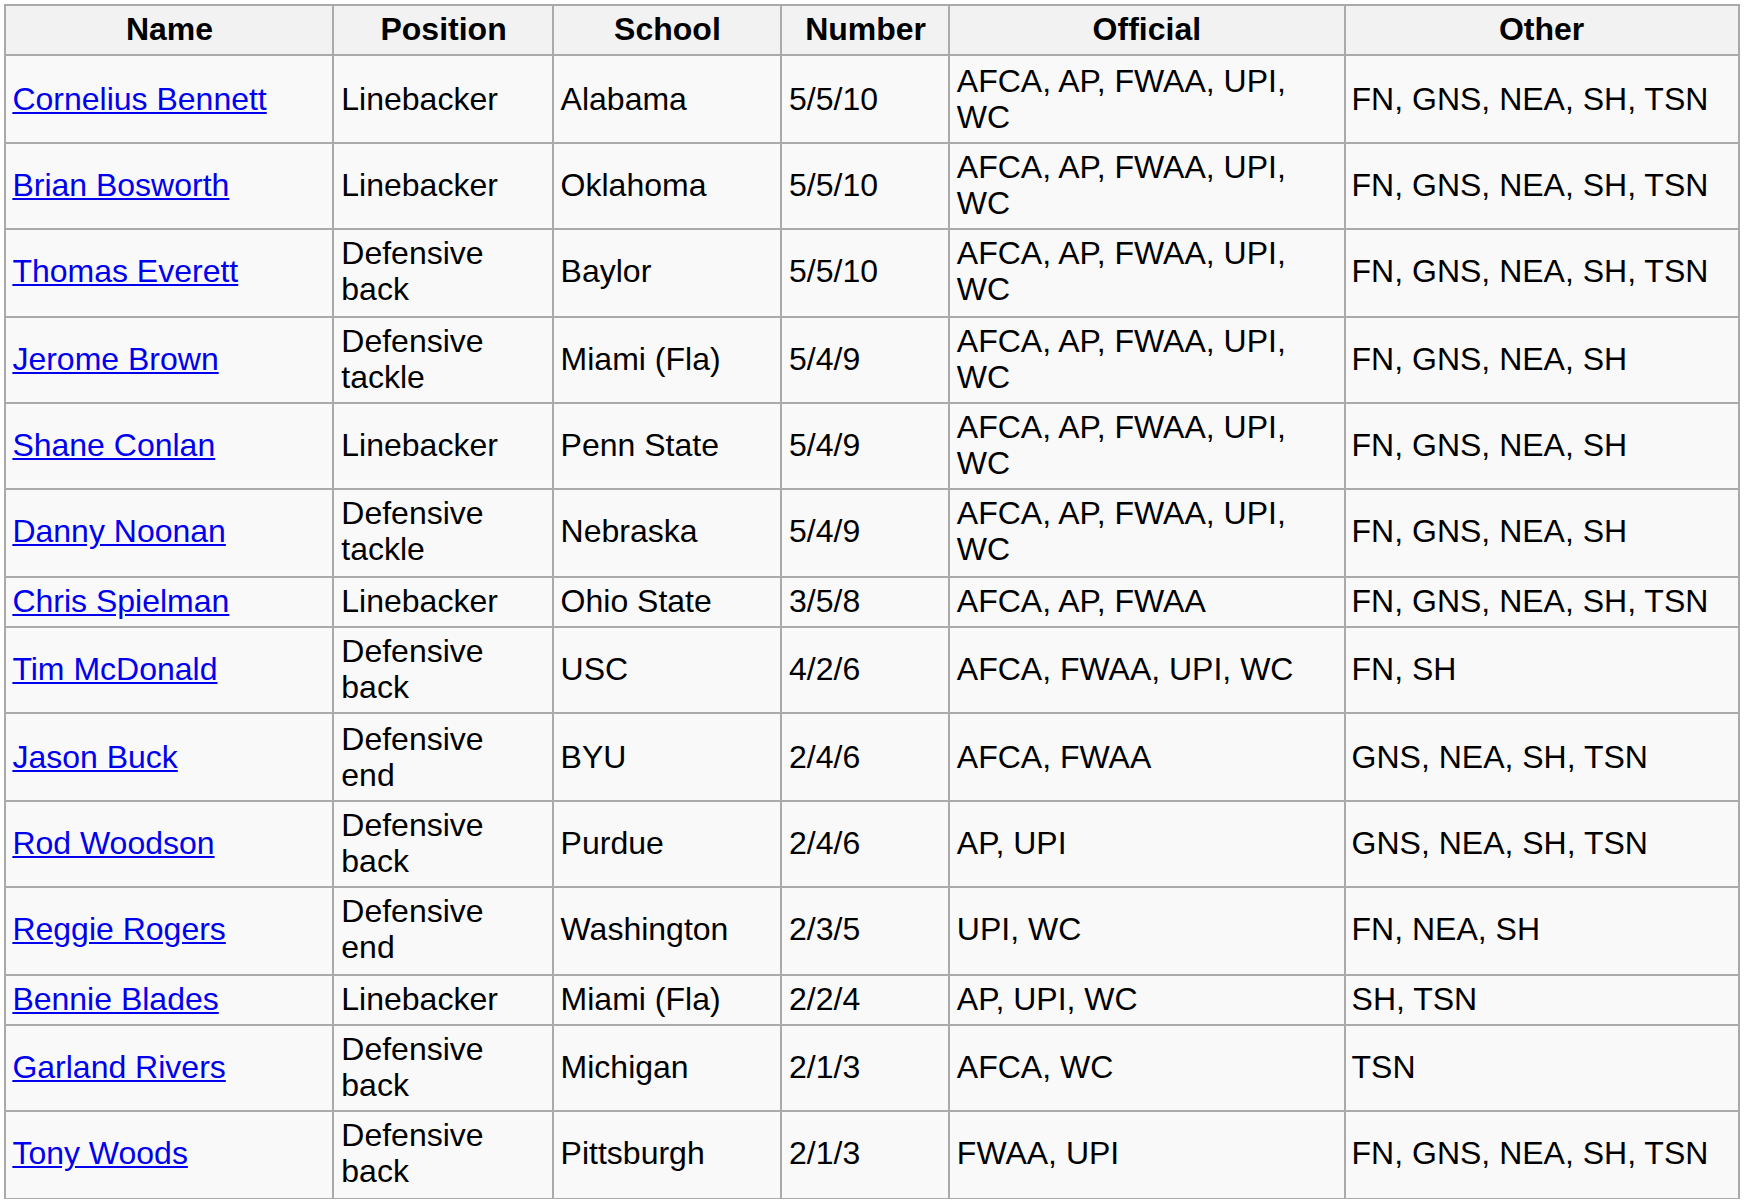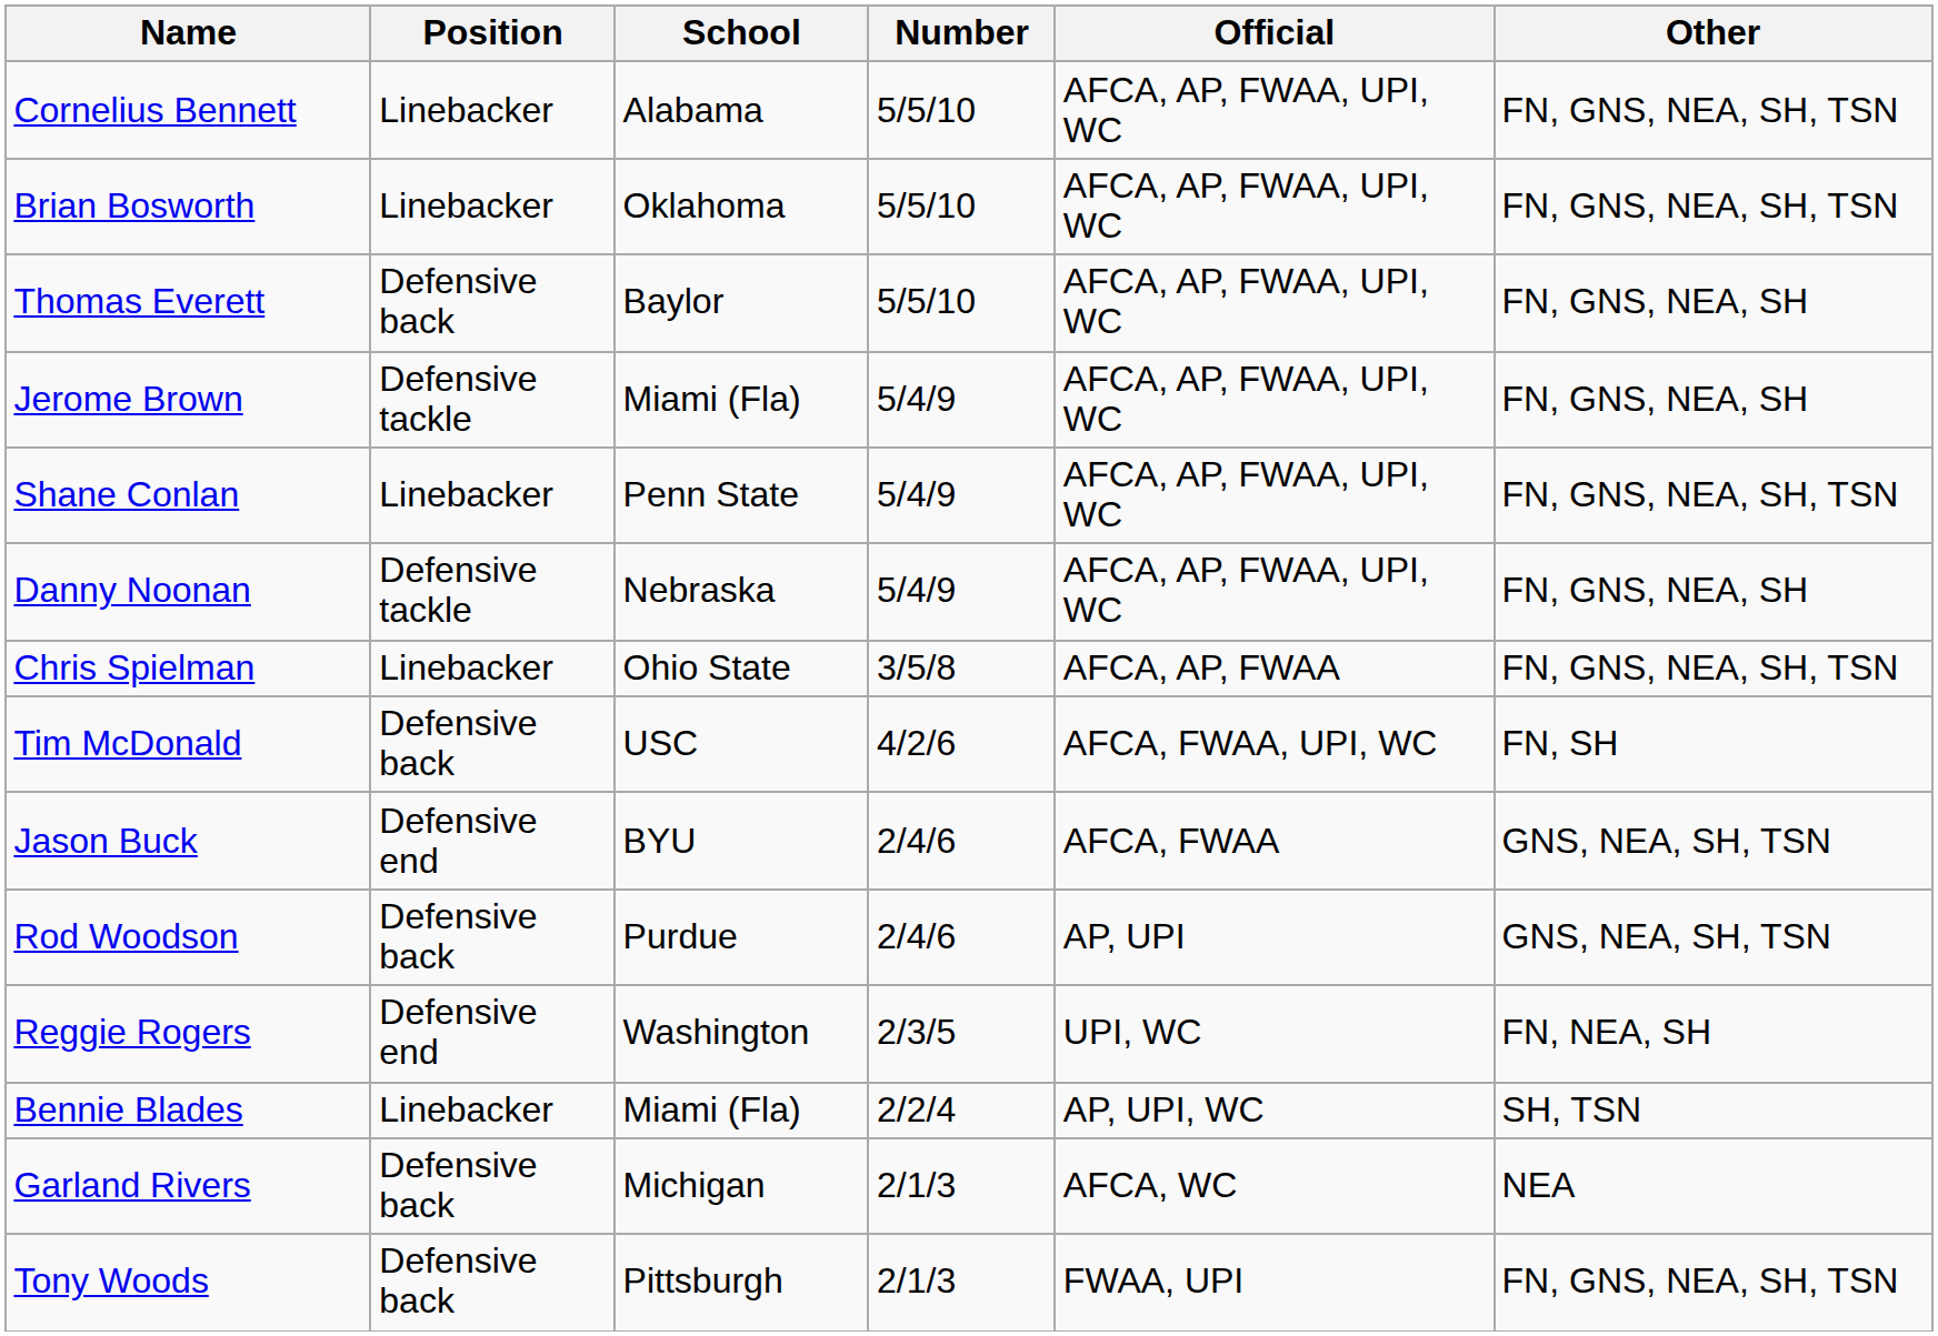 <table class="wikitable sortable">
 <tr>
 <th bgcolor="#DDDDFF" width="15%">Name</th>
 <th bgcolor="#DDDDFF" width="10%">Position</th>
 <th bgcolor="#DDDDFF" width="10%">School</th>
 <th bgcolor="#DDDDFF" width="7%">Number</th>
 <th bgcolor="#DDDDFF" width="18%">Official</th>
 <th bgcolor="#DDDDFF" width="18%">Other</th>
 </tr>
 <tr align="left">
 <td><a href='#'>Cornelius Bennett</a></td>
 <td>Linebacker</td>
 <td>Alabama</td>
 <td>5/5/10</td>
 <td>AFCA, AP, FWAA, UPI, WC</td>
 <td>FN, GNS, NEA, SH, TSN</td>
 </tr>
 <tr align="left">
 <td><a href='#'>Brian Bosworth</a></td>
 <td>Linebacker</td>
 <td>Oklahoma</td>
 <td>5/5/10</td>
 <td>AFCA, AP, FWAA, UPI, WC</td>
 <td>FN, GNS, NEA, SH, TSN</td>
 </tr>
 <tr align="left">
 <td><a href='#'>Thomas Everett</a></td>
 <td>Defensive back</td>
 <td>Baylor</td>
 <td>5/5/10</td>
 <td>AFCA, AP, FWAA, UPI, WC</td>
-<td>FN, GNS, NEA, SH, TSN</td>
+<td>FN, GNS, NEA, SH</td>
 </tr>
 <tr align="left">
 <td><a href='#'>Jerome Brown</a></td>
 <td>Defensive tackle</td>
 <td>Miami (Fla)</td>
 <td>5/4/9</td>
 <td>AFCA, AP, FWAA, UPI, WC</td>
 <td>FN, GNS, NEA, SH</td>
 </tr>
 <tr align="left">
 <td><a href='#'>Shane Conlan</a></td>
 <td>Linebacker</td>
 <td>Penn State</td>
 <td>5/4/9</td>
 <td>AFCA, AP, FWAA, UPI, WC</td>
-<td>FN, GNS, NEA, SH</td>
+<td>FN, GNS, NEA, SH, TSN</td>
 </tr>
 <tr align="left">
 <td><a href='#'>Danny Noonan</a></td>
 <td>Defensive tackle</td>
 <td>Nebraska</td>
 <td>5/4/9</td>
 <td>AFCA, AP, FWAA, UPI, WC</td>
 <td>FN, GNS, NEA, SH</td>
 </tr>
 <tr align="left">
 <td><a href='#'>Chris Spielman</a></td>
 <td>Linebacker</td>
 <td>Ohio State</td>
 <td>3/5/8</td>
 <td>AFCA, AP, FWAA</td>
 <td>FN, GNS, NEA, SH, TSN</td>
 </tr>
 <tr align="left">
 <td><a href='#'>Tim McDonald</a></td>
 <td>Defensive back</td>
 <td>USC</td>
 <td>4/2/6</td>
 <td>AFCA, FWAA, UPI, WC</td>
 <td>FN, SH</td>
 </tr>
 <tr align="left">
 <td><a href='#'>Jason Buck</a></td>
 <td>Defensive end</td>
 <td>BYU</td>
 <td>2/4/6</td>
 <td>AFCA, FWAA</td>
 <td>GNS, NEA, SH, TSN</td>
 </tr>
 <tr align="left">
 <td><a href='#'>Rod Woodson</a></td>
 <td>Defensive back</td>
 <td>Purdue</td>
 <td>2/4/6</td>
 <td>AP, UPI</td>
 <td>GNS, NEA, SH, TSN</td>
 </tr>
 <tr align="left">
 <td><a href='#'>Reggie Rogers</a></td>
 <td>Defensive end</td>
 <td>Washington</td>
 <td>2/3/5</td>
 <td>UPI, WC</td>
 <td>FN, NEA, SH</td>
 </tr>
 <tr align="left">
 <td><a href='#'>Bennie Blades</a></td>
 <td>Linebacker</td>
 <td>Miami (Fla)</td>
 <td>2/2/4</td>
 <td>AP, UPI, WC</td>
 <td>SH, TSN</td>
 </tr>
 <tr align="left">
 <td><a href='#'>Garland Rivers</a></td>
 <td>Defensive back</td>
 <td>Michigan</td>
 <td>2/1/3</td>
 <td>AFCA, WC</td>
-<td>TSN</td>
+<td>NEA</td>
 </tr>
 <tr align="left">
 <td><a href='#'>Tony Woods</a></td>
 <td>Defensive back</td>
 <td>Pittsburgh</td>
 <td>2/1/3</td>
 <td>FWAA, UPI</td>
 <td>FN, GNS, NEA, SH, TSN</td>
 </tr>
 <tr align="left">
 </tr>
 </table>
